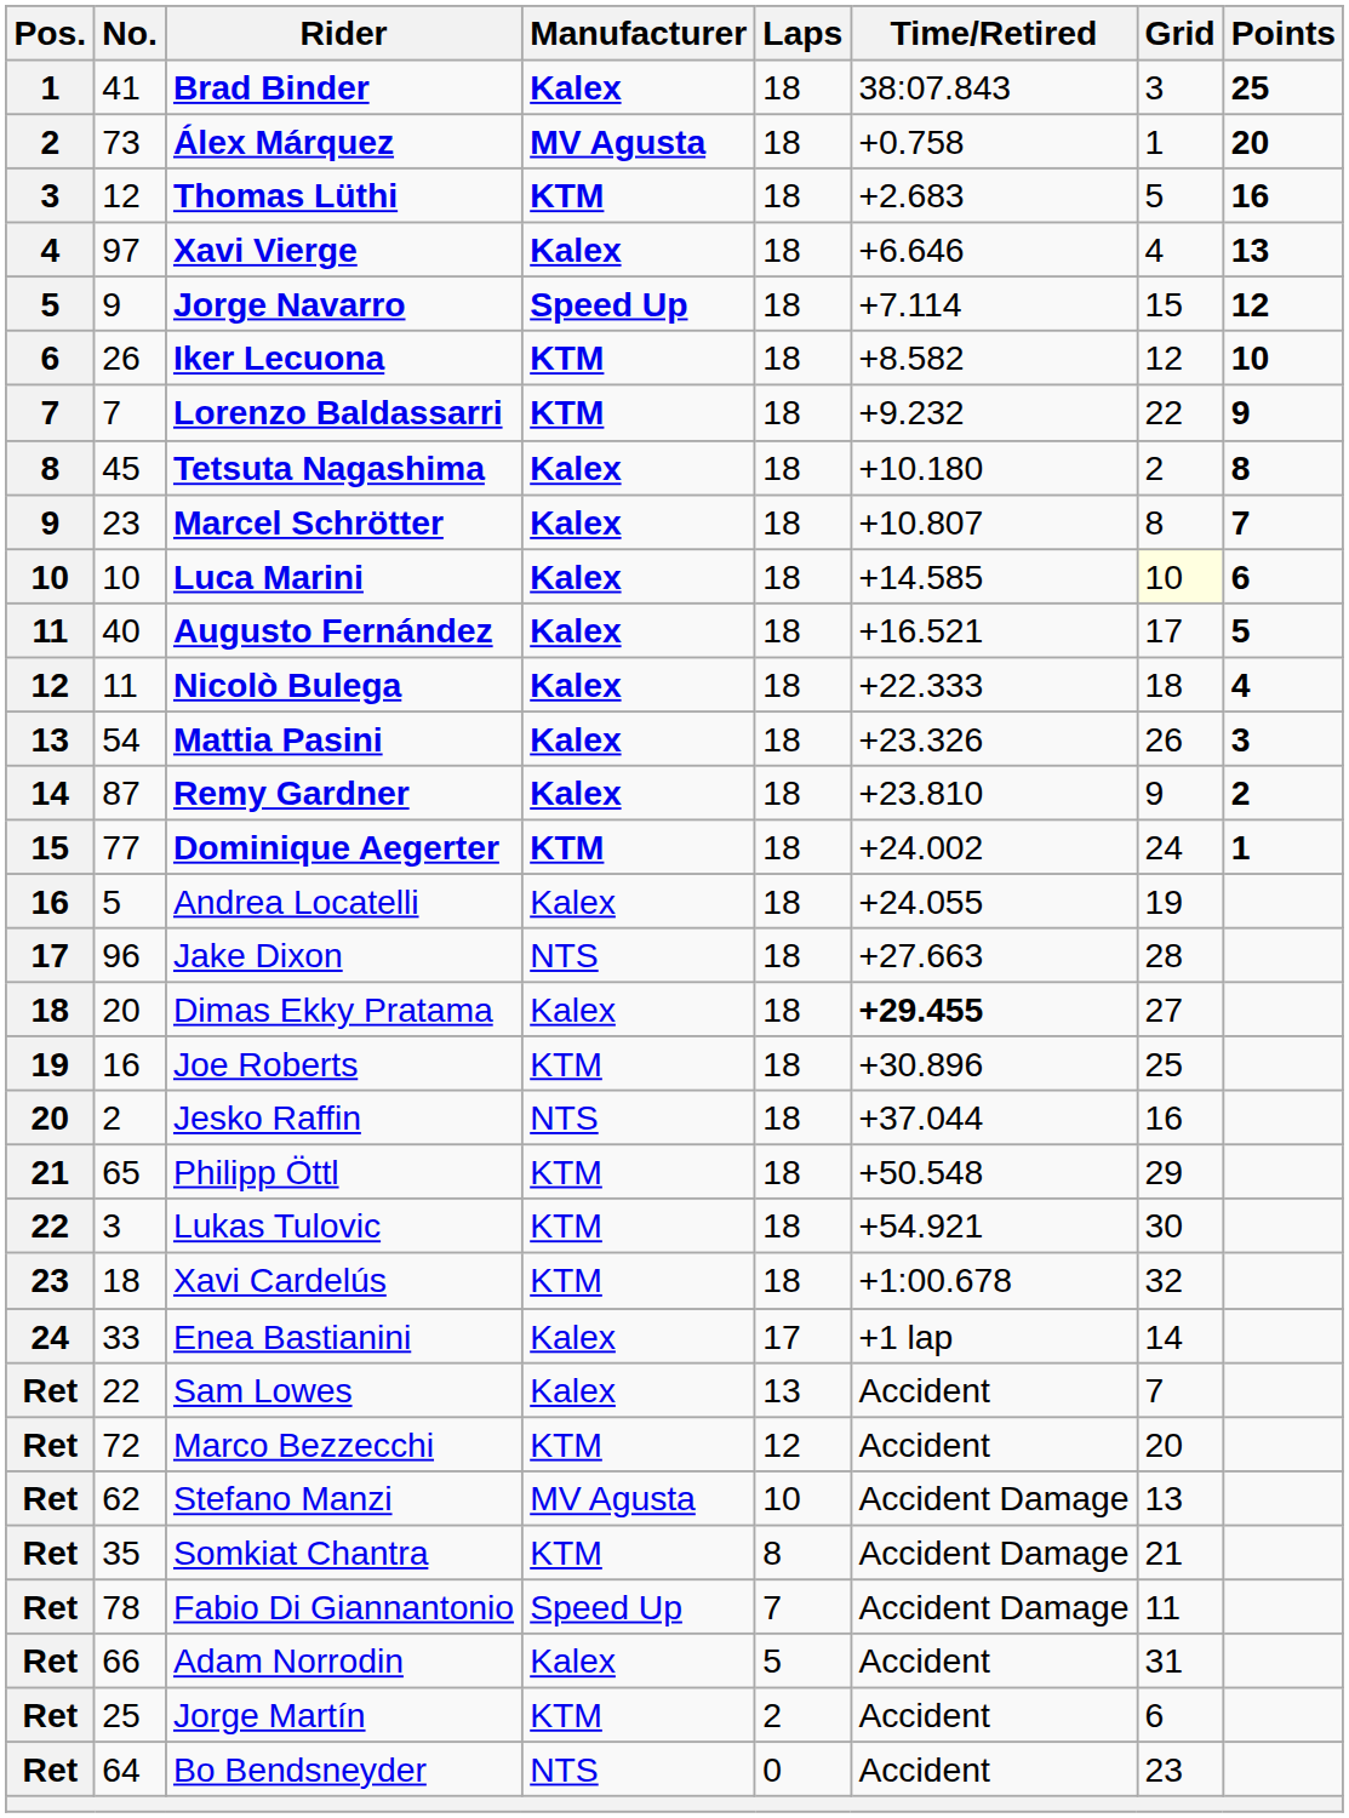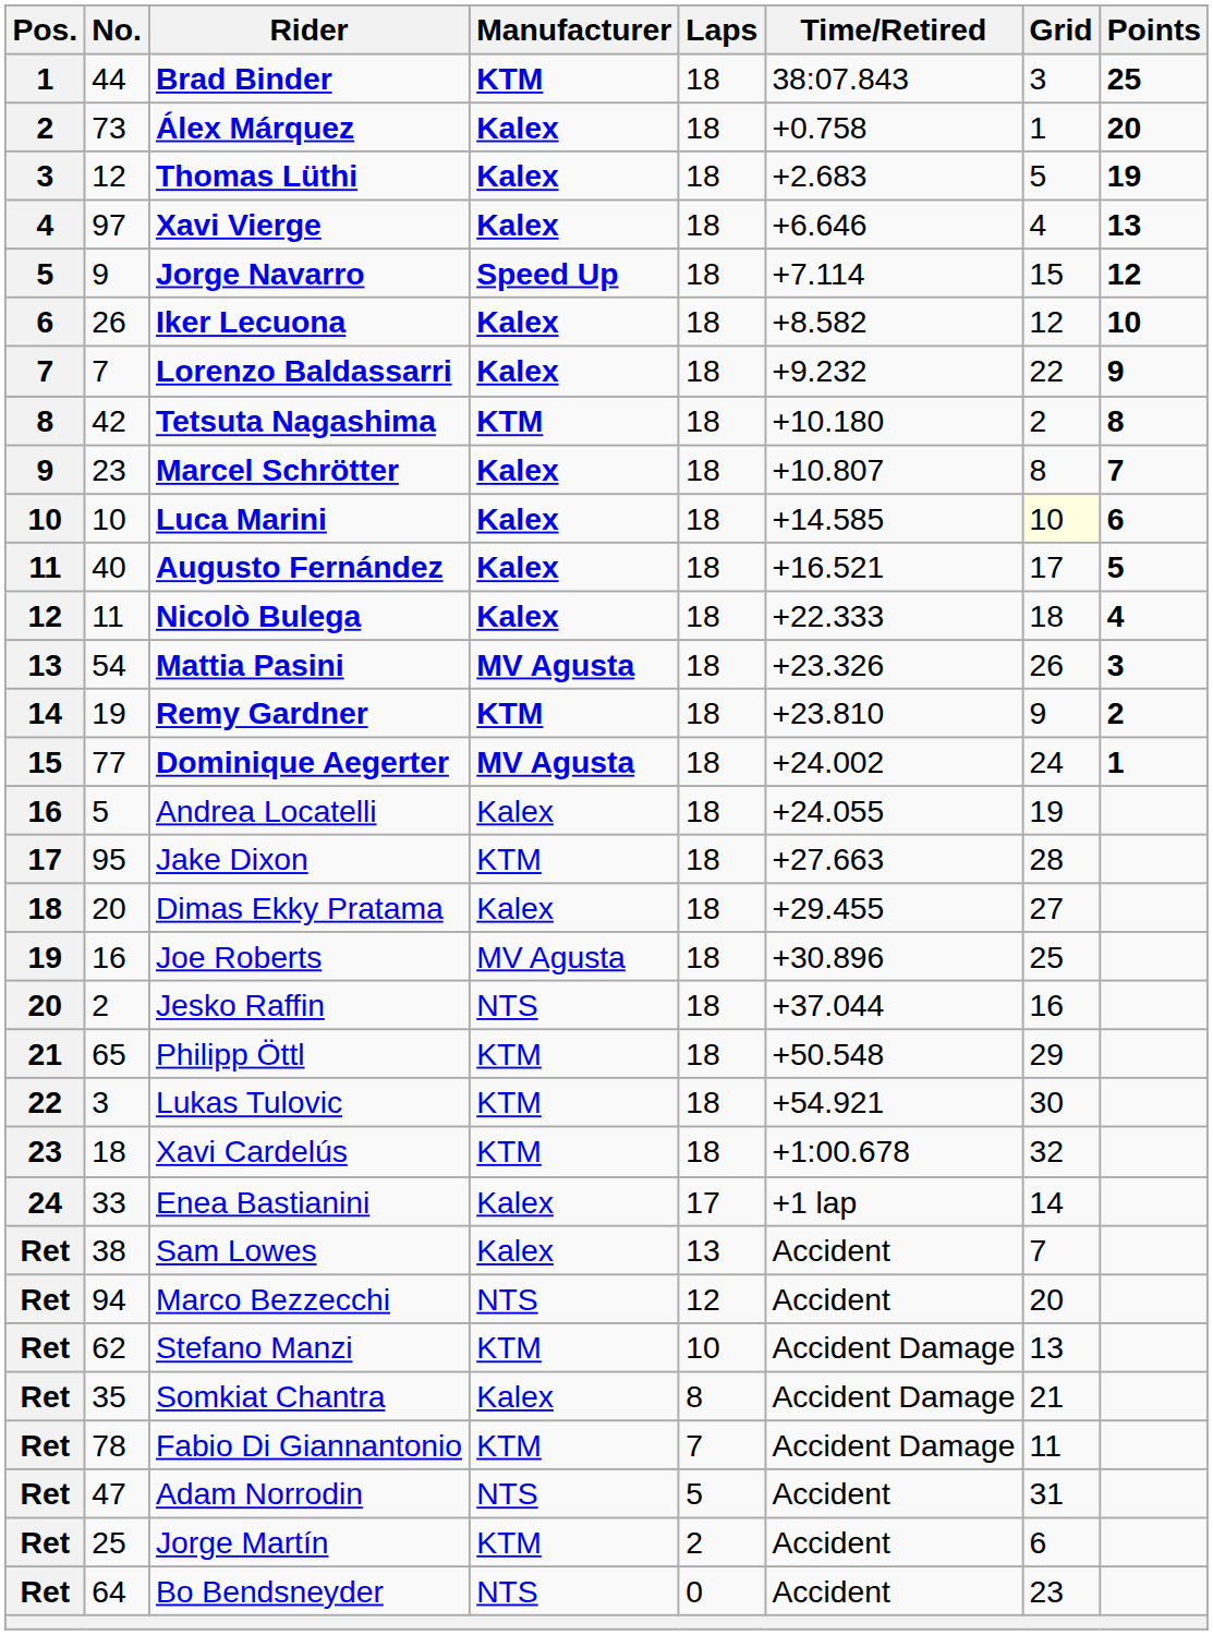 <table class="wikitable" style="font-size: 95%;">
 <tr>
 <th>Pos.</th>
 <th>No.</th>
 <th>Rider</th>
 <th>Manufacturer</th>
 <th>Laps</th>
 <th>Time/Retired</th>
 <th>Grid</th>
 <th>Points</th>
 </tr>
 <tr>
 <th>1</th>
-<td>41</td>
+<td>44</td>
 <td> <strong><a href='#'>Brad Binder</a></strong></td>
-<td><strong><a href='#'>Kalex</a></strong></td>
+<td><strong><a href='#'>KTM</a></strong></td>
 <td>18</td>
 <td>38:07.843</td>
 <td>3</td>
 <td><strong>25</strong></td>
 </tr>
 <tr>
 <th>2</th>
 <td>73</td>
 <td> <strong><a href='#'>Álex Márquez</a></strong></td>
-<td><strong><a href='#'>MV Agusta</a></strong></td>
+<td><strong><a href='#'>Kalex</a></strong></td>
 <td>18</td>
 <td>+0.758</td>
 <td>1</td>
 <td><strong>20</strong></td>
 </tr>
 <tr>
 <th>3</th>
 <td>12</td>
 <td> <strong><a href='#'>Thomas Lüthi</a></strong></td>
-<td><strong><a href='#'>KTM</a></strong></td>
+<td><strong><a href='#'>Kalex</a></strong></td>
 <td>18</td>
 <td>+2.683</td>
 <td>5</td>
-<td><strong>16</strong></td>
+<td><strong>19</strong></td>
 </tr>
 <tr>
 <th>4</th>
 <td>97</td>
 <td> <strong><a href='#'>Xavi Vierge</a></strong></td>
 <td><strong><a href='#'>Kalex</a></strong></td>
 <td>18</td>
 <td>+6.646</td>
 <td>4</td>
 <td><strong>13</strong></td>
 </tr>
 <tr>
 <th>5</th>
 <td>9</td>
 <td> <strong><a href='#'>Jorge Navarro</a></strong></td>
 <td><strong><a href='#'>Speed Up</a></strong></td>
 <td>18</td>
 <td>+7.114</td>
 <td>15</td>
 <td><strong>12</strong></td>
 </tr>
 <tr>
 <th>6</th>
 <td>26</td>
 <td> <strong><a href='#'>Iker Lecuona</a></strong></td>
-<td><strong><a href='#'>KTM</a></strong></td>
+<td><strong><a href='#'>Kalex</a></strong></td>
 <td>18</td>
 <td>+8.582</td>
 <td>12</td>
 <td><strong>10</strong></td>
 </tr>
 <tr>
 <th>7</th>
 <td>7</td>
 <td> <strong><a href='#'>Lorenzo Baldassarri</a></strong></td>
-<td><strong><a href='#'>KTM</a></strong></td>
+<td><strong><a href='#'>Kalex</a></strong></td>
 <td>18</td>
 <td>+9.232</td>
 <td>22</td>
 <td><strong>9</strong></td>
 </tr>
 <tr>
 <th>8</th>
-<td>45</td>
+<td>42</td>
 <td> <strong><a href='#'>Tetsuta Nagashima</a></strong></td>
-<td><strong><a href='#'>Kalex</a></strong></td>
+<td><strong><a href='#'>KTM</a></strong></td>
 <td>18</td>
 <td>+10.180</td>
 <td>2</td>
 <td><strong>8</strong></td>
 </tr>
 <tr>
 <th>9</th>
 <td>23</td>
 <td> <strong><a href='#'>Marcel Schrötter</a></strong></td>
 <td><strong><a href='#'>Kalex</a></strong></td>
 <td>18</td>
 <td>+10.807</td>
 <td>8</td>
 <td><strong>7</strong></td>
 </tr>
 <tr>
 <th>10</th>
 <td>10</td>
 <td> <strong><a href='#'>Luca Marini</a></strong></td>
 <td><strong><a href='#'>Kalex</a></strong></td>
 <td>18</td>
 <td>+14.585</td>
 <td style="background: lightyellow;">10</td>
 <td><strong>6</strong></td>
 </tr>
 <tr>
 <th>11</th>
 <td>40</td>
 <td> <strong><a href='#'>Augusto Fernández</a></strong></td>
 <td><strong><a href='#'>Kalex</a></strong></td>
 <td>18</td>
 <td>+16.521</td>
 <td>17</td>
 <td><strong>5</strong></td>
 </tr>
 <tr>
 <th>12</th>
 <td>11</td>
 <td> <strong><a href='#'>Nicolò Bulega</a></strong></td>
 <td><strong><a href='#'>Kalex</a></strong></td>
 <td>18</td>
 <td>+22.333</td>
 <td>18</td>
 <td><strong>4</strong></td>
 </tr>
 <tr>
 <th>13</th>
 <td>54</td>
 <td> <strong><a href='#'>Mattia Pasini</a></strong></td>
-<td><strong><a href='#'>Kalex</a></strong></td>
+<td><strong><a href='#'>MV Agusta</a></strong></td>
 <td>18</td>
 <td>+23.326</td>
 <td>26</td>
 <td><strong>3</strong></td>
 </tr>
 <tr>
 <th>14</th>
-<td>87</td>
+<td>19</td>
 <td> <strong><a href='#'>Remy Gardner</a></strong></td>
-<td><strong><a href='#'>Kalex</a></strong></td>
+<td><strong><a href='#'>KTM</a></strong></td>
 <td>18</td>
 <td>+23.810</td>
 <td>9</td>
 <td><strong>2</strong></td>
 </tr>
 <tr>
 <th>15</th>
 <td>77</td>
 <td> <strong><a href='#'>Dominique Aegerter</a></strong></td>
-<td><strong><a href='#'>KTM</a></strong></td>
+<td><strong><a href='#'>MV Agusta</a></strong></td>
 <td>18</td>
 <td>+24.002</td>
 <td>24</td>
 <td><strong>1</strong></td>
 </tr>
 <tr>
 <th>16</th>
 <td>5</td>
 <td> <a href='#'>Andrea Locatelli</a></td>
 <td><a href='#'>Kalex</a></td>
 <td>18</td>
 <td>+24.055</td>
 <td>19</td>
 <td></td>
 </tr>
 <tr>
 <th>17</th>
-<td>96</td>
+<td>95</td>
 <td> <a href='#'>Jake Dixon</a></td>
-<td><a href='#'>NTS</a></td>
+<td><a href='#'>KTM</a></td>
 <td>18</td>
 <td>+27.663</td>
 <td>28</td>
 <td></td>
 </tr>
 <tr>
 <th>18</th>
 <td>20</td>
 <td> <a href='#'>Dimas Ekky Pratama</a></td>
 <td><a href='#'>Kalex</a></td>
 <td>18</td>
-<td><strong>+29.455</strong></td>
+<td>+29.455</td>
 <td>27</td>
 <td></td>
 </tr>
 <tr>
 <th>19</th>
 <td>16</td>
 <td> <a href='#'>Joe Roberts</a></td>
-<td><a href='#'>KTM</a></td>
+<td><a href='#'>MV Agusta</a></td>
 <td>18</td>
 <td>+30.896</td>
 <td>25</td>
 <td></td>
 </tr>
 <tr>
 <th>20</th>
 <td>2</td>
 <td> <a href='#'>Jesko Raffin</a></td>
 <td><a href='#'>NTS</a></td>
 <td>18</td>
 <td>+37.044</td>
 <td>16</td>
 <td></td>
 </tr>
 <tr>
 <th>21</th>
 <td>65</td>
 <td> <a href='#'>Philipp Öttl</a></td>
 <td><a href='#'>KTM</a></td>
 <td>18</td>
 <td>+50.548</td>
 <td>29</td>
 <td></td>
 </tr>
 <tr>
 <th>22</th>
 <td>3</td>
 <td> <a href='#'>Lukas Tulovic</a></td>
 <td><a href='#'>KTM</a></td>
 <td>18</td>
 <td>+54.921</td>
 <td>30</td>
 <td></td>
 </tr>
 <tr>
 <th>23</th>
 <td>18</td>
 <td> <a href='#'>Xavi Cardelús</a></td>
 <td><a href='#'>KTM</a></td>
 <td>18</td>
 <td>+1:00.678</td>
 <td>32</td>
 <td></td>
 </tr>
 <tr>
 <th>24</th>
 <td>33</td>
 <td> <a href='#'>Enea Bastianini</a></td>
 <td><a href='#'>Kalex</a></td>
 <td>17</td>
 <td>+1 lap</td>
 <td>14</td>
 <td></td>
 </tr>
 <tr>
 <th>Ret</th>
-<td>22</td>
+<td>38</td>
 <td> <a href='#'>Sam Lowes</a></td>
 <td><a href='#'>Kalex</a></td>
 <td>13</td>
 <td>Accident</td>
 <td>7</td>
 <td></td>
 </tr>
 <tr>
 <th>Ret</th>
-<td>72</td>
+<td>94</td>
 <td> <a href='#'>Marco Bezzecchi</a></td>
-<td><a href='#'>KTM</a></td>
+<td><a href='#'>NTS</a></td>
 <td>12</td>
 <td>Accident</td>
 <td>20</td>
 <td></td>
 </tr>
 <tr>
 <th>Ret</th>
 <td>62</td>
 <td> <a href='#'>Stefano Manzi</a></td>
-<td><a href='#'>MV Agusta</a></td>
+<td><a href='#'>KTM</a></td>
 <td>10</td>
 <td>Accident Damage</td>
 <td>13</td>
 <td></td>
 </tr>
 <tr>
 <th>Ret</th>
 <td>35</td>
 <td> <a href='#'>Somkiat Chantra</a></td>
-<td><a href='#'>KTM</a></td>
+<td><a href='#'>Kalex</a></td>
 <td>8</td>
 <td>Accident Damage</td>
 <td>21</td>
 <td></td>
 </tr>
 <tr>
 <th>Ret</th>
 <td>78</td>
 <td> <a href='#'>Fabio Di Giannantonio</a></td>
-<td><a href='#'>Speed Up</a></td>
+<td><a href='#'>KTM</a></td>
 <td>7</td>
 <td>Accident Damage</td>
 <td>11</td>
 <td></td>
 </tr>
 <tr>
 <th>Ret</th>
-<td>66</td>
+<td>47</td>
 <td> <a href='#'>Adam Norrodin</a></td>
-<td><a href='#'>Kalex</a></td>
+<td><a href='#'>NTS</a></td>
 <td>5</td>
 <td>Accident</td>
 <td>31</td>
 <td></td>
 </tr>
 <tr>
 <th>Ret</th>
 <td>25</td>
 <td> <a href='#'>Jorge Martín</a></td>
 <td><a href='#'>KTM</a></td>
 <td>2</td>
 <td>Accident</td>
 <td>6</td>
 <td></td>
 </tr>
 <tr>
 <th>Ret</th>
 <td>64</td>
 <td> <a href='#'>Bo Bendsneyder</a></td>
 <td><a href='#'>NTS</a></td>
 <td>0</td>
 <td>Accident</td>
 <td>23</td>
 <td></td>
 </tr>
 <tr>
 <th colspan=8></th>
 </tr>
 </table>
